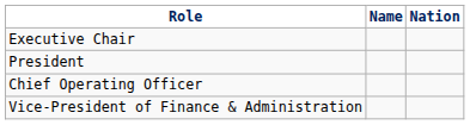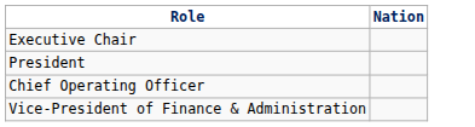 <table class="wikitable sortable">
 <tr>
 <th style="background:white; color:#00235d;" scope="col">Role</th>
-<th style="background:white; color:#00235d;" scope="col">Name</th>
 <th style="background:white; color:#00235d;" scope="col">Nation</th>
 </tr>
 <tr>
 <td>Executive Chair</td>
 <td></td>
-<td></td>
 </tr>
 <tr>
 <td>President</td>
-<td></td>
 <td></td>
 </tr>
 <tr>
 <td>Chief Operating Officer</td>
 <td></td>
-<td></td>
 </tr>
 <tr>
 <td>Vice-President of Finance & Administration</td>
 <td></td>
-<td></td>
 </tr>
 </table>
